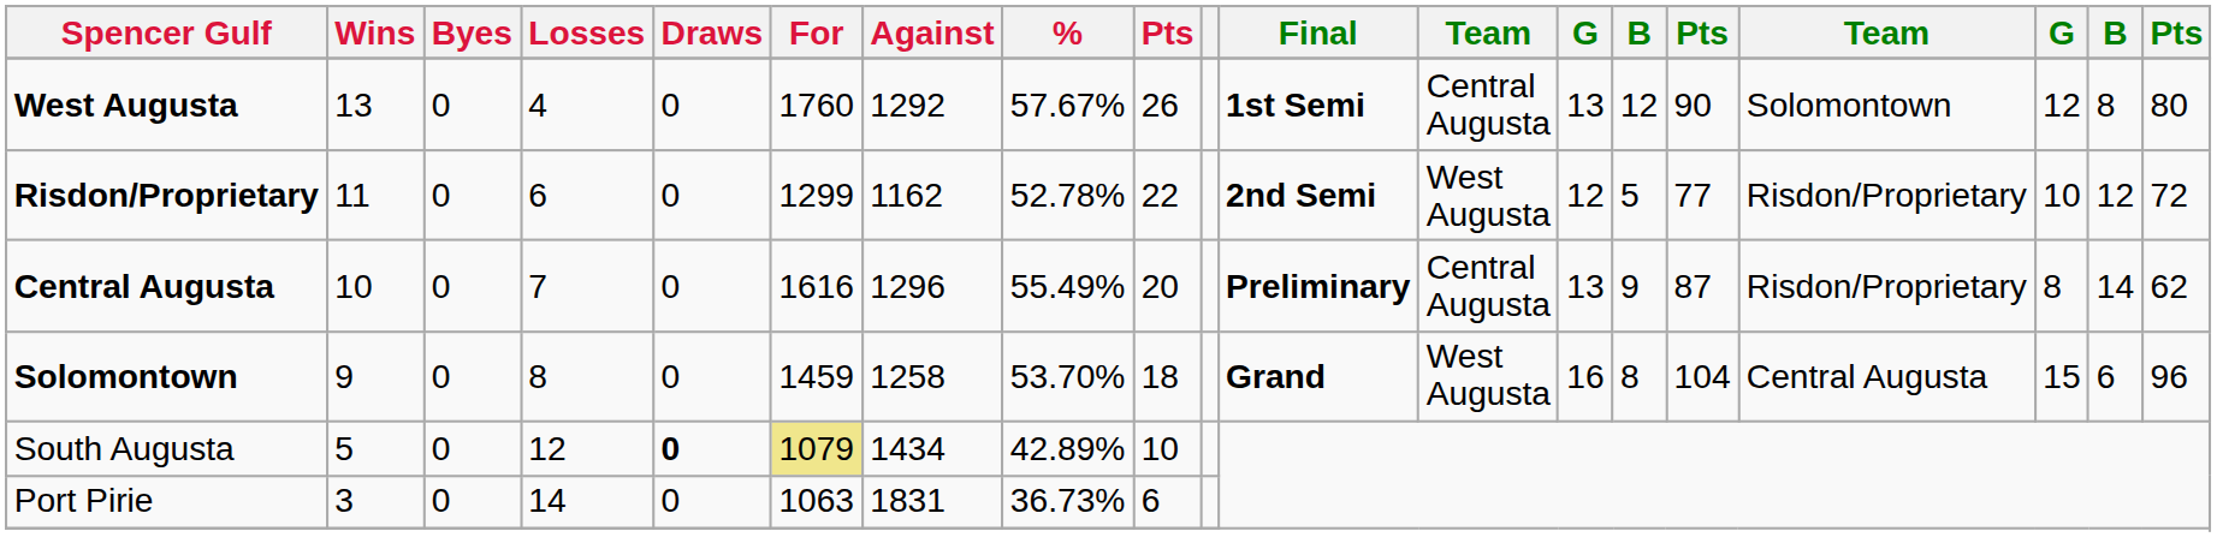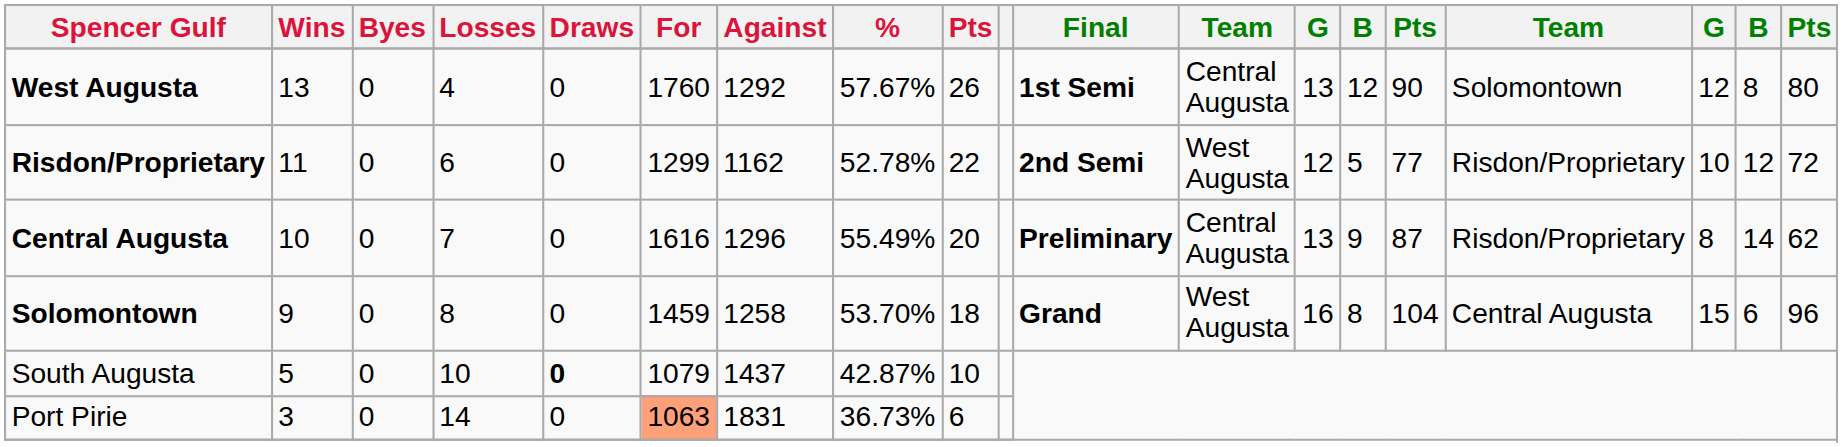 <table style="font-size: 85%; text-align: left;" class="wikitable">
 <tr>
 <th style="color:crimson">Spencer Gulf</th>
 <th style="color:crimson">Wins</th>
 <th style="color:crimson">Byes</th>
 <th style="color:crimson">Losses</th>
 <th style="color:crimson">Draws</th>
 <th style="color:crimson">For</th>
 <th style="color:crimson">Against</th>
 <th style="color:crimson">%</th>
 <th style="color:crimson">Pts</th>
 <th></th>
 <th style="color:green">Final</th>
 <th style="color:green">Team</th>
 <th style="color:green">G</th>
 <th style="color:green">B</th>
 <th style="color:green">Pts</th>
 <th style="color:green">Team</th>
 <th style="color:green">G</th>
 <th style="color:green">B</th>
 <th style="color:green">Pts</th>
 </tr>
 <tr>
 </tr>
 <tr>
 </tr>
 <tr>
 <td><strong>	West Augusta	</strong></td>
 <td>13</td>
 <td>0</td>
 <td>4</td>
 <td>0</td>
 <td>1760</td>
 <td>1292</td>
 <td>57.67%</td>
 <td>26</td>
 <td></td>
 <td><strong>1st Semi</strong></td>
 <td>Central Augusta</td>
 <td>13</td>
 <td>12</td>
 <td>90</td>
 <td>Solomontown</td>
 <td>12</td>
 <td>8</td>
 <td>80</td>
 </tr>
 <tr>
 <td><strong>	Risdon/Proprietary	</strong></td>
 <td>11</td>
 <td>0</td>
 <td>6</td>
 <td>0</td>
 <td>1299</td>
 <td>1162</td>
 <td>52.78%</td>
 <td>22</td>
 <td></td>
 <td><strong>2nd Semi</strong></td>
 <td>West Augusta</td>
 <td>12</td>
 <td>5</td>
 <td>77</td>
 <td>Risdon/Proprietary</td>
 <td>10</td>
 <td>12</td>
 <td>72</td>
 </tr>
 <tr>
 <td><strong>	Central Augusta	</strong></td>
 <td>10</td>
 <td>0</td>
 <td>7</td>
 <td>0</td>
 <td>1616</td>
 <td>1296</td>
 <td>55.49%</td>
 <td>20</td>
 <td></td>
 <td><strong>Preliminary</strong></td>
 <td>Central Augusta</td>
 <td>13</td>
 <td>9</td>
 <td>87</td>
 <td>Risdon/Proprietary</td>
 <td>8</td>
 <td>14</td>
 <td>62</td>
 </tr>
 <tr>
 <td><strong>	Solomontown	</strong></td>
 <td>9</td>
 <td>0</td>
 <td>8</td>
 <td>0</td>
 <td>1459</td>
 <td>1258</td>
 <td>53.70%</td>
 <td>18</td>
 <td></td>
 <td><strong>Grand</strong></td>
 <td>West Augusta</td>
 <td>16</td>
 <td>8</td>
 <td>104</td>
 <td>Central Augusta</td>
 <td>15</td>
 <td>6</td>
 <td>96</td>
 </tr>
 <tr>
 <td>South Augusta</td>
 <td>5</td>
 <td>0</td>
-<td>12</td>
+<td>10</td>
 <td><strong>0</strong></td>
-<td style="background: khaki;">1079</td>
-<td>1434</td>
-<td>42.89%</td>
+<td>1079</td>
+<td>1437</td>
+<td>42.87%</td>
 <td>10</td>
 <td></td>
 </tr>
 <tr>
 <td>Port Pirie</td>
 <td>3</td>
 <td>0</td>
 <td>14</td>
 <td>0</td>
-<td>1063</td>
+<td style="background: lightsalmon;">1063</td>
 <td>1831</td>
 <td>36.73%</td>
 <td>6</td>
 <td></td>
 </tr>
 <tr>
 </tr>
 </table>
